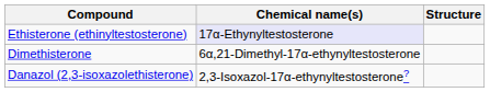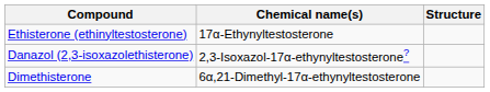 <table class="wikitable" border="1">
 <tr>
 <th>Compound</th>
 <th>Chemical name(s)</th>
 <th>Structure</th>
 </tr>
 <tr>
 <td><a href='#'>Ethisterone (ethinyltestosterone)</a></td>
-<td style="background: lavender;">17α-Ethynyltestosterone</td>
+<td>17α-Ethynyltestosterone</td>
+<td></td>
+</tr>
+<tr>
+<td><a href='#'>Danazol (2,3-isoxazolethisterone)</a></td>
+<td>2,3-Isoxazol-17α-ethynyltestosterone<a href='#'><sup>?</sup></a></td>
 <td></td>
 </tr>
 <tr>
 <td><a href='#'>Dimethisterone</a></td>
 <td>6α,21-Dimethyl-17α-ethynyltestosterone</td>
 <td></td>
 </tr>
-<tr>
-<td><a href='#'>Danazol (2,3-isoxazolethisterone)</a></td>
-<td>2,3-Isoxazol-17α-ethynyltestosterone<a href='#'><sup>?</sup></a></td>
-<td></td>
-</tr>
 </table>
